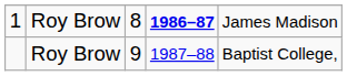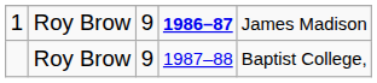 <table class="wikitable">
 <tr>
 </tr>
 <tr>
 <td>1</td>
 <td>Roy Brow</td>
-<td>8</td>
+<td>9</td>
 <td style="font-size:80%;"><strong><a href='#'>1986–87</a></strong></td>
 <td style="font-size:80%;">James Madison</td>
 </tr>
 <tr>
 <td></td>
 <td>Roy Brow</td>
 <td>9</td>
 <td style="font-size:80%;"><a href='#'>1987–88</a></td>
 <td style="font-size:80%;">Baptist College,</td>
 </tr>
 </table>
